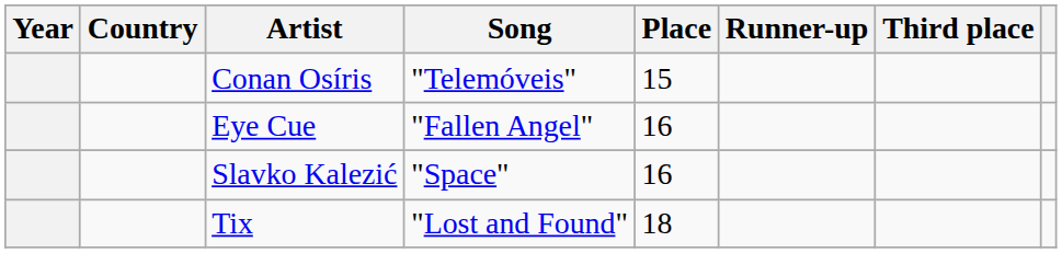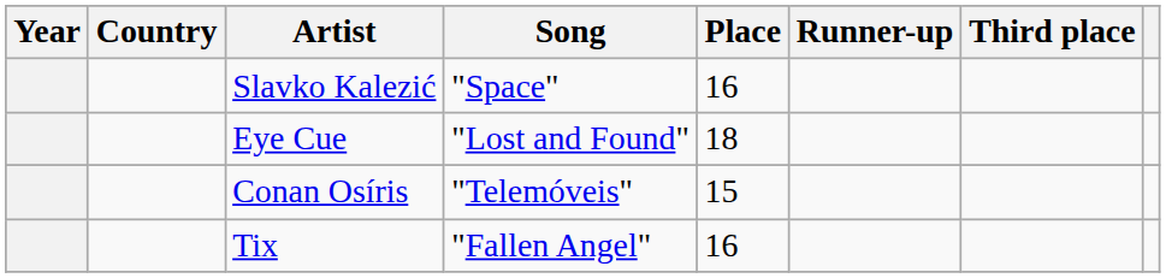 <table class="wikitable sortable plainrowheaders">
 <tr>
 <th scope="col">Year</th>
 <th scope="col">Country</th>
 <th scope="col">Artist</th>
 <th scope="col">Song</th>
 <th data-sort-type="number">Place</th>
 <th scope="col">Runner-up</th>
 <th scope="col">Third place</th>
 <th class="unsortable"></th>
 </tr>
 <tr>
 <th scope="row"></th>
 <td></td>
+<td><a href='#'>Slavko Kalezić</a></td>
+<td>"<a href='#'>Space</a>"</td>
+<td data-sort-value="1016">16 </td>
+<td></td>
+<td></td>
+<td></td>
+</tr>
+<tr>
+<th scope="row"></th>
+<td></td>
+<td><a href='#'>Eye Cue</a></td>
+<td>"<a href='#'>Lost and Found</a>"</td>
+<td data-sort-value="1018">18 </td>
+<td></td>
+<td></td>
+<td></td>
+</tr>
+<tr>
+<th scope="row"></th>
+<td></td>
 <td><a href='#'>Conan Osíris</a></td>
 <td>"<a href='#'>Telemóveis</a>"</td>
 <td data-sort-value="1015">15 </td>
 <td></td>
 <td></td>
 <td></td>
 </tr>
 <tr>
 <th scope="row"></th>
 <td></td>
-<td><a href='#'>Eye Cue</a></td>
+<td><a href='#'>Tix</a></td>
 <td>"<a href='#'>Fallen Angel</a>"</td>
-<td data-sort-value="1018">16 </td>
-<td></td>
-<td></td>
-<td></td>
-</tr>
-<tr>
-<th scope="row"></th>
-<td></td>
-<td><a href='#'>Slavko Kalezić</a></td>
-<td>"<a href='#'>Space</a>"</td>
-<td data-sort-value="1016">16 </td>
-<td></td>
-<td></td>
-<td></td>
-</tr>
-<tr>
-<th scope="row"></th>
-<td></td>
-<td><a href='#'>Tix</a></td>
-<td>"<a href='#'>Lost and Found</a>"</td>
-<td>18</td>
+<td>16</td>
 <td></td>
 <td></td>
 <td></td>
 </tr>
 </table>
